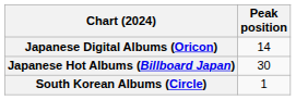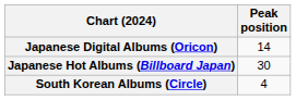 <table class="wikitable plainrowheaders sortable" style="text-align:center">
 <tr>
 <th scope="col">Chart (2024)</th>
 <th scope="col">Peak<br>position</th>
 </tr>
 <tr>
 <th scope="row">Japanese Digital Albums (<a href='#'>Oricon</a>)</th>
 <td>14</td>
 </tr>
 <tr>
 <th scope="row">Japanese Hot Albums (<em><a href='#'>Billboard Japan</a></em>)</th>
 <td>30</td>
 </tr>
 <tr>
 <th scope="row">South Korean Albums (<a href='#'>Circle</a>)</th>
-<td>1</td>
+<td>4</td>
 </tr>
 </table>
